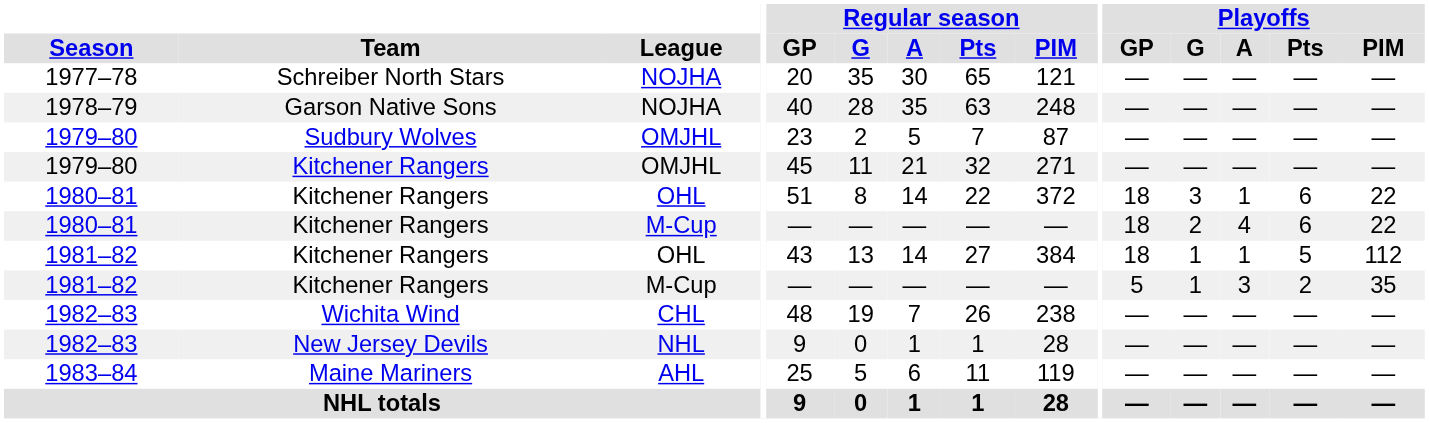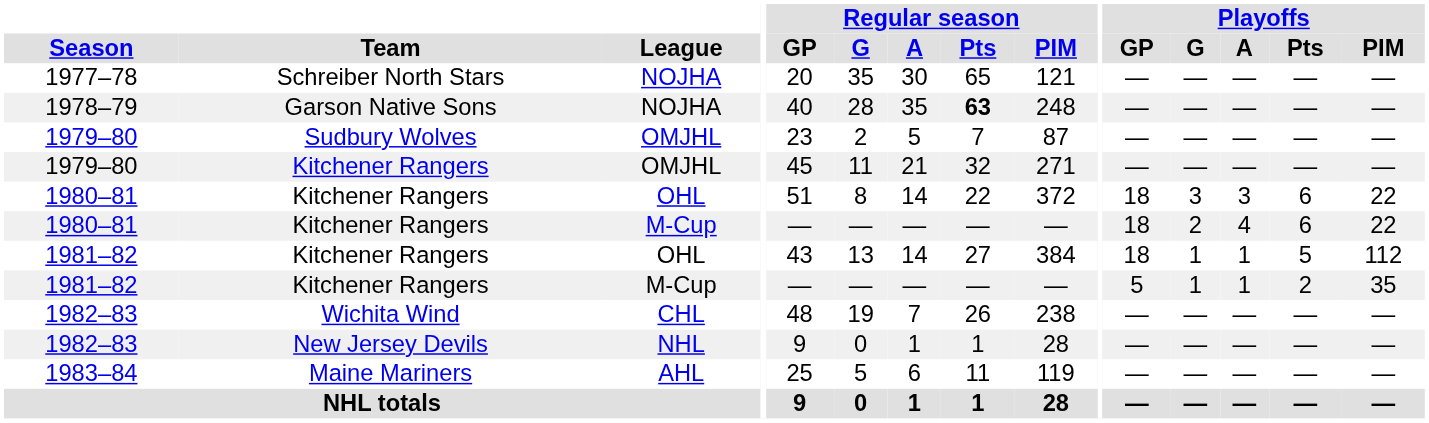 <table border="0" cellpadding="1" cellspacing="0" style="text-align:center; width:60em">
 <tr bgcolor="#e0e0e0">
 <th colspan="3" bgcolor="#ffffff"></th>
 <th rowspan="100" bgcolor="#ffffff"></th>
 <th colspan="5"><a href='#'>Regular season</a></th>
 <th rowspan="100" bgcolor="#ffffff"></th>
 <th colspan="5"><a href='#'>Playoffs</a></th>
 </tr>
 <tr bgcolor="#e0e0e0">
 <th><a href='#'>Season</a></th>
 <th>Team</th>
 <th>League</th>
 <th>GP</th>
 <th><a href='#'>G</a></th>
 <th><a href='#'>A</a></th>
 <th><a href='#'>Pts</a></th>
 <th><a href='#'>PIM</a></th>
 <th>GP</th>
 <th>G</th>
 <th>A</th>
 <th>Pts</th>
 <th>PIM</th>
 </tr>
 <tr>
 <td>1977–78</td>
 <td>Schreiber North Stars</td>
 <td><a href='#'>NOJHA</a></td>
 <td>20</td>
 <td>35</td>
 <td>30</td>
 <td>65</td>
 <td>121</td>
 <td>—</td>
 <td>—</td>
 <td>—</td>
 <td>—</td>
 <td>—</td>
 </tr>
 <tr bgcolor="#f0f0f0">
 <td>1978–79</td>
 <td>Garson Native Sons</td>
 <td>NOJHA</td>
 <td>40</td>
 <td>28</td>
 <td>35</td>
-<td>63</td>
+<td><strong>63</strong></td>
 <td>248</td>
 <td>—</td>
 <td>—</td>
 <td>—</td>
 <td>—</td>
 <td>—</td>
 </tr>
 <tr>
 <td><a href='#'>1979–80</a></td>
 <td><a href='#'>Sudbury Wolves</a></td>
 <td><a href='#'>OMJHL</a></td>
 <td>23</td>
 <td>2</td>
 <td>5</td>
 <td>7</td>
 <td>87</td>
 <td>—</td>
 <td>—</td>
 <td>—</td>
 <td>—</td>
 <td>—</td>
 </tr>
 <tr bgcolor="#f0f0f0">
 <td>1979–80</td>
 <td><a href='#'>Kitchener Rangers</a></td>
 <td>OMJHL</td>
 <td>45</td>
 <td>11</td>
 <td>21</td>
 <td>32</td>
 <td>271</td>
 <td>—</td>
 <td>—</td>
 <td>—</td>
 <td>—</td>
 <td>—</td>
 </tr>
 <tr>
 <td><a href='#'>1980–81</a></td>
 <td>Kitchener Rangers</td>
 <td><a href='#'>OHL</a></td>
 <td>51</td>
 <td>8</td>
 <td>14</td>
 <td>22</td>
 <td>372</td>
 <td>18</td>
 <td>3</td>
-<td>1</td>
+<td>3</td>
 <td>6</td>
 <td>22</td>
 </tr>
 <tr bgcolor="#f0f0f0">
 <td><a href='#'>1980–81</a></td>
 <td>Kitchener Rangers</td>
 <td><a href='#'>M-Cup</a></td>
 <td>—</td>
 <td>—</td>
 <td>—</td>
 <td>—</td>
 <td>—</td>
 <td>18</td>
 <td>2</td>
 <td>4</td>
 <td>6</td>
 <td>22</td>
 </tr>
 <tr>
 <td><a href='#'>1981–82</a></td>
 <td>Kitchener Rangers</td>
 <td>OHL</td>
 <td>43</td>
 <td>13</td>
 <td>14</td>
 <td>27</td>
 <td>384</td>
 <td>18</td>
 <td>1</td>
 <td>1</td>
 <td>5</td>
 <td>112</td>
 </tr>
 <tr bgcolor="#f0f0f0">
 <td><a href='#'>1981–82</a></td>
 <td>Kitchener Rangers</td>
 <td>M-Cup</td>
 <td>—</td>
 <td>—</td>
 <td>—</td>
 <td>—</td>
 <td>—</td>
 <td>5</td>
 <td>1</td>
-<td>3</td>
+<td>1</td>
 <td>2</td>
 <td>35</td>
 </tr>
 <tr>
 <td><a href='#'>1982–83</a></td>
 <td><a href='#'>Wichita Wind</a></td>
 <td><a href='#'>CHL</a></td>
 <td>48</td>
 <td>19</td>
 <td>7</td>
 <td>26</td>
 <td>238</td>
 <td>—</td>
 <td>—</td>
 <td>—</td>
 <td>—</td>
 <td>—</td>
 </tr>
 <tr bgcolor="#f0f0f0">
 <td><a href='#'>1982–83</a></td>
 <td><a href='#'>New Jersey Devils</a></td>
 <td><a href='#'>NHL</a></td>
 <td>9</td>
 <td>0</td>
 <td>1</td>
 <td>1</td>
 <td>28</td>
 <td>—</td>
 <td>—</td>
 <td>—</td>
 <td>—</td>
 <td>—</td>
 </tr>
 <tr>
 <td><a href='#'>1983–84</a></td>
 <td><a href='#'>Maine Mariners</a></td>
 <td><a href='#'>AHL</a></td>
 <td>25</td>
 <td>5</td>
 <td>6</td>
 <td>11</td>
 <td>119</td>
 <td>—</td>
 <td>—</td>
 <td>—</td>
 <td>—</td>
 <td>—</td>
 </tr>
 <tr bgcolor="#e0e0e0">
 <th colspan="3">NHL totals</th>
 <th>9</th>
 <th>0</th>
 <th>1</th>
 <th>1</th>
 <th>28</th>
 <th>—</th>
 <th>—</th>
 <th>—</th>
 <th>—</th>
 <th>—</th>
 </tr>
 </table>
